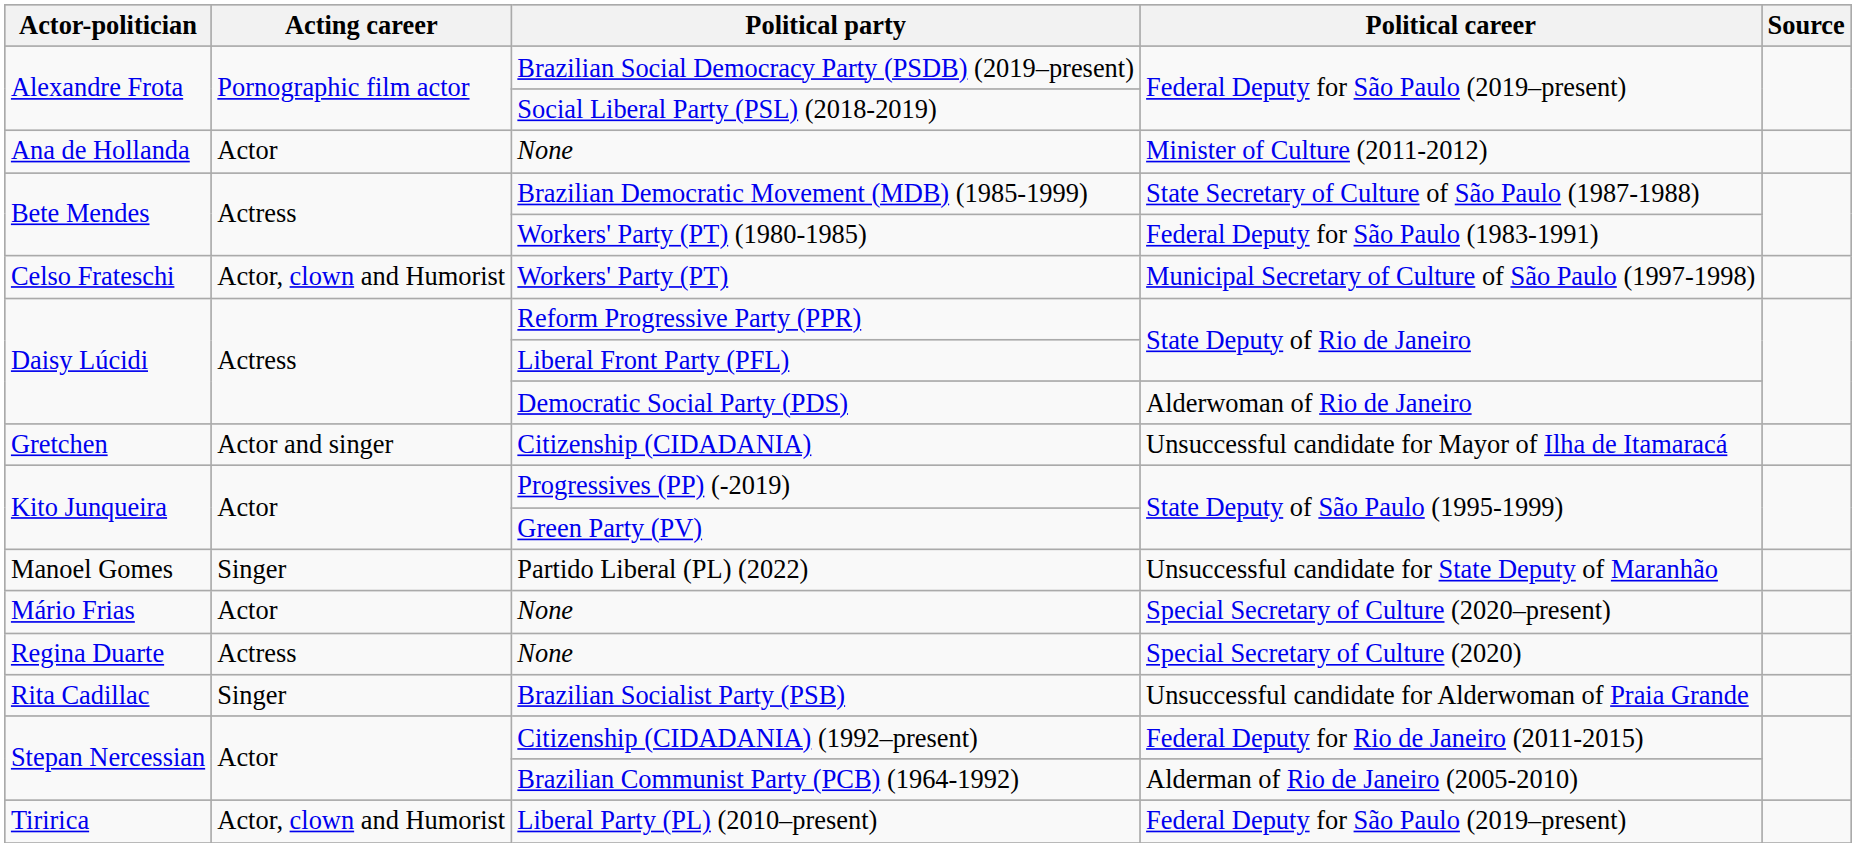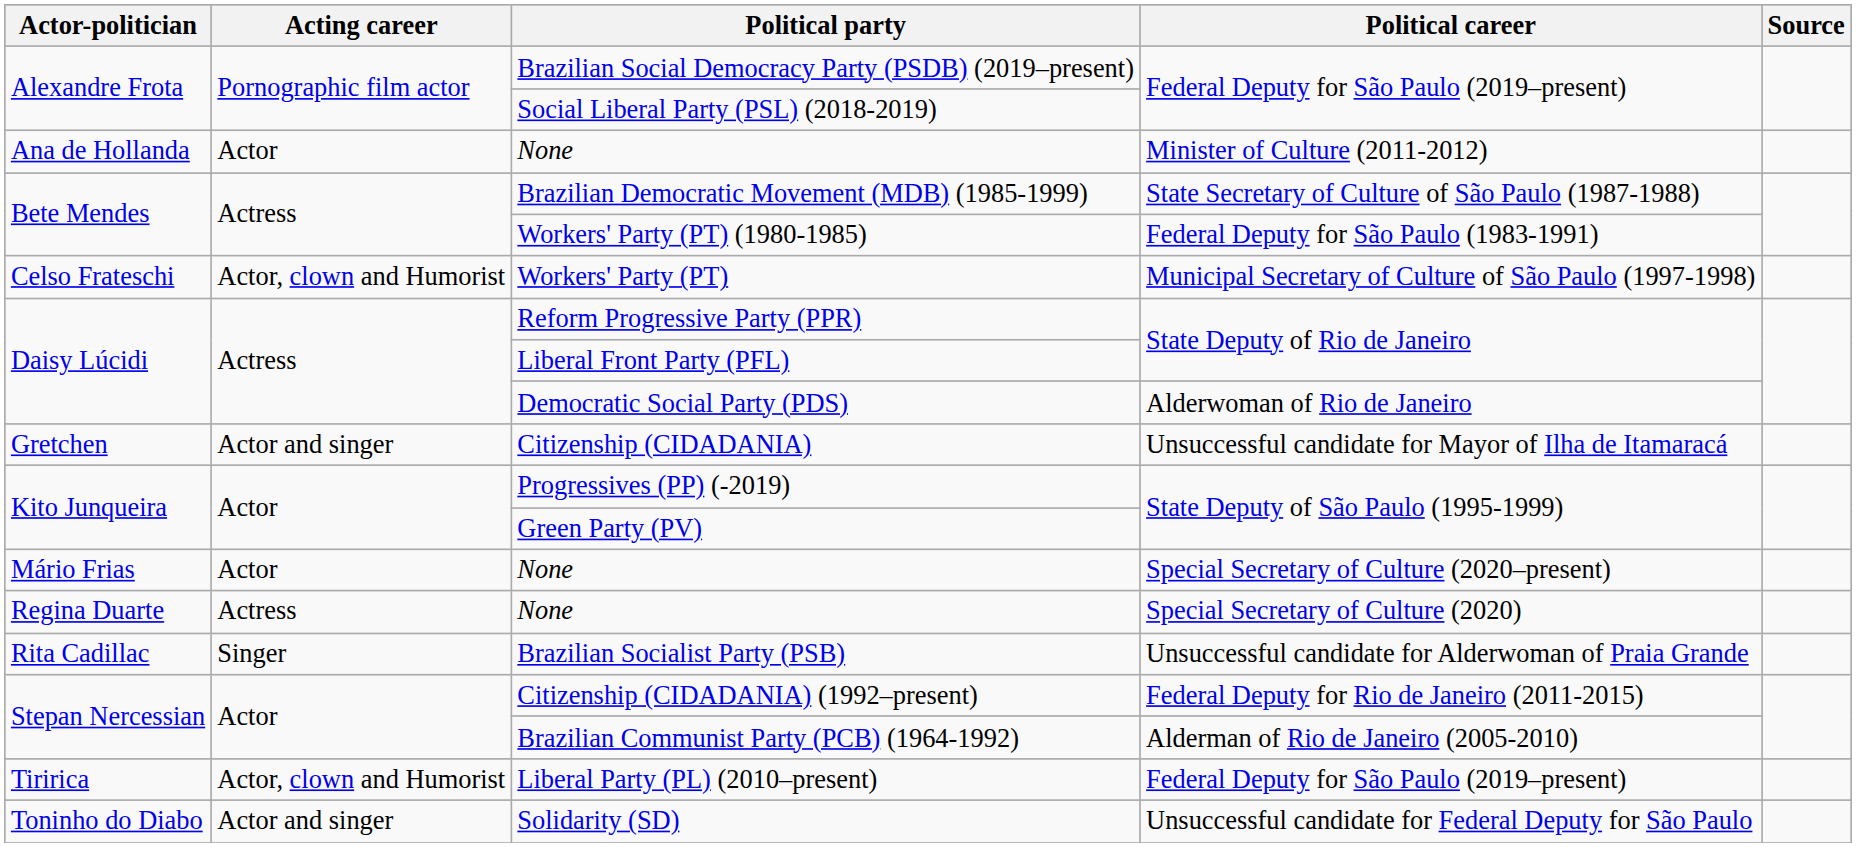 <table class="wikitable sortable">
 <tr>
 <th>Actor-politician</th>
 <th>Acting career</th>
 <th>Political party</th>
 <th>Political career</th>
 <th>Source</th>
 </tr>
 <tr>
 <td rowspan="2"><a href='#'>Alexandre Frota</a></td>
 <td rowspan="2"><a href='#'>Pornographic film actor</a></td>
 <td><a href='#'>Brazilian Social Democracy Party (PSDB)</a> (2019–present)</td>
 <td rowspan="2"><a href='#'>Federal Deputy</a> for <a href='#'>São Paulo</a> (2019–present)</td>
 <td rowspan="2"></td>
 </tr>
 <tr>
 <td><a href='#'>Social Liberal Party (PSL)</a> (2018-2019)</td>
 </tr>
 <tr>
 <td><a href='#'>Ana de Hollanda</a></td>
 <td>Actor</td>
 <td><em>None</em></td>
 <td><a href='#'>Minister of Culture</a> (2011-2012)</td>
 <td></td>
 </tr>
 <tr>
 <td rowspan="2"><a href='#'>Bete Mendes</a></td>
 <td rowspan="2">Actress</td>
 <td><a href='#'>Brazilian Democratic Movement (MDB)</a> (1985-1999)</td>
 <td><a href='#'>State Secretary of Culture</a> of <a href='#'>São Paulo</a> (1987-1988)</td>
 <td rowspan="2"></td>
 </tr>
 <tr>
 <td><a href='#'>Workers' Party (PT)</a> (1980-1985)</td>
 <td><a href='#'>Federal Deputy</a> for <a href='#'>São Paulo</a> (1983-1991)</td>
 </tr>
 <tr>
 <td><a href='#'>Celso Frateschi</a></td>
 <td>Actor, <a href='#'>clown</a> and Humorist</td>
 <td><a href='#'>Workers' Party (PT)</a></td>
 <td><a href='#'>Municipal Secretary of Culture</a> of <a href='#'>São Paulo</a> (1997-1998)</td>
 <td></td>
 </tr>
 <tr>
 <td rowspan="3"><a href='#'>Daisy Lúcidi</a></td>
 <td rowspan="3">Actress</td>
 <td><a href='#'>Reform Progressive Party (PPR)</a></td>
 <td rowspan="2"><a href='#'>State Deputy</a> of <a href='#'>Rio de Janeiro</a></td>
 <td rowspan="3"></td>
 </tr>
 <tr>
 <td><a href='#'>Liberal Front Party (PFL)</a></td>
 </tr>
 <tr>
 <td><a href='#'>Democratic Social Party (PDS)</a></td>
 <td>Alderwoman of <a href='#'>Rio de Janeiro</a></td>
 </tr>
 <tr>
 <td><a href='#'>Gretchen</a></td>
 <td>Actor and singer</td>
 <td><a href='#'>Citizenship (CIDADANIA)</a></td>
 <td>Unsuccessful candidate for Mayor of <a href='#'>Ilha de Itamaracá</a></td>
 <td></td>
 </tr>
 <tr>
 <td rowspan="2"><a href='#'>Kito Junqueira</a></td>
 <td rowspan="2">Actor</td>
 <td><a href='#'>Progressives (PP)</a> (-2019)</td>
 <td rowspan="2"><a href='#'>State Deputy</a> of <a href='#'>São Paulo</a> (1995-1999)</td>
 <td rowspan="2"></td>
 </tr>
 <tr>
 <td><a href='#'>Green Party (PV)</a></td>
 </tr>
 <tr>
-<td>Manoel Gomes</td>
-<td>Singer</td>
-<td>Partido Liberal (PL) (2022)</td>
-<td>Unsuccessful candidate for <a href='#'>State Deputy</a> of <a href='#'>Maranhão</a></td>
-<td></td>
-</tr>
-<tr>
 <td><a href='#'>Mário Frias</a></td>
 <td>Actor</td>
 <td><em>None</em></td>
 <td><a href='#'>Special Secretary of Culture</a> (2020–present)</td>
 <td></td>
 </tr>
 <tr>
 <td><a href='#'>Regina Duarte</a></td>
 <td>Actress</td>
 <td><em>None</em></td>
 <td><a href='#'>Special Secretary of Culture</a> (2020)</td>
 <td></td>
 </tr>
 <tr>
 <td><a href='#'>Rita Cadillac</a></td>
 <td>Singer</td>
 <td><a href='#'>Brazilian Socialist Party (PSB)</a></td>
 <td>Unsuccessful candidate for Alderwoman of <a href='#'>Praia Grande</a></td>
 <td></td>
 </tr>
 <tr>
 <td rowspan="2"><a href='#'>Stepan Nercessian</a></td>
 <td rowspan="2">Actor</td>
 <td><a href='#'>Citizenship (CIDADANIA)</a> (1992–present)</td>
 <td><a href='#'>Federal Deputy</a> for <a href='#'>Rio de Janeiro</a> (2011-2015)</td>
 <td rowspan="2"></td>
 </tr>
 <tr>
 <td><a href='#'>Brazilian Communist Party (PCB)</a> (1964-1992)</td>
 <td>Alderman of <a href='#'>Rio de Janeiro</a> (2005-2010)</td>
 </tr>
 <tr>
 <td><a href='#'>Tiririca</a></td>
 <td>Actor, <a href='#'>clown</a> and Humorist</td>
 <td><a href='#'>Liberal Party (PL)</a> (2010–present)</td>
 <td><a href='#'>Federal Deputy</a> for <a href='#'>São Paulo</a> (2019–present)</td>
 <td></td>
 </tr>
+<tr>
+<td><a href='#'>Toninho do Diabo</a></td>
+<td>Actor and singer</td>
+<td><a href='#'>Solidarity (SD)</a></td>
+<td>Unsuccessful candidate for <a href='#'>Federal Deputy</a> for <a href='#'>São Paulo</a></td>
+<td></td>
+</tr>
 </table>
